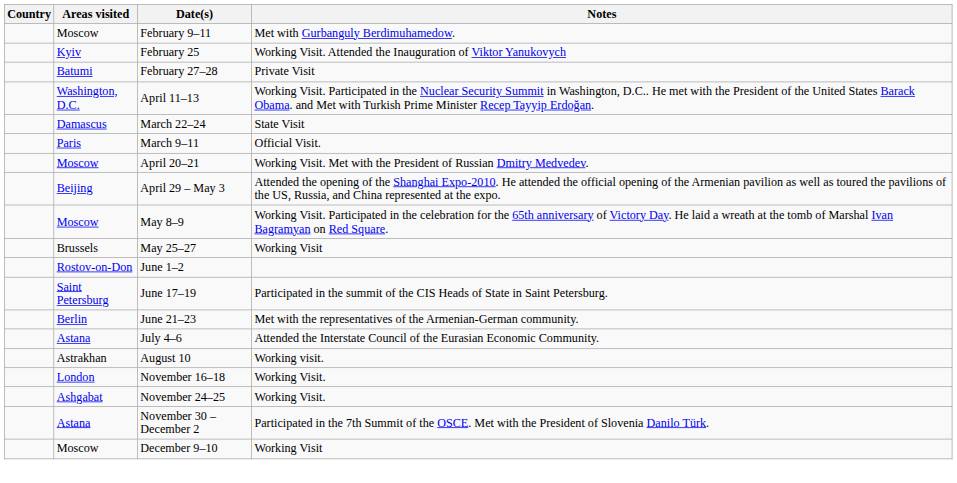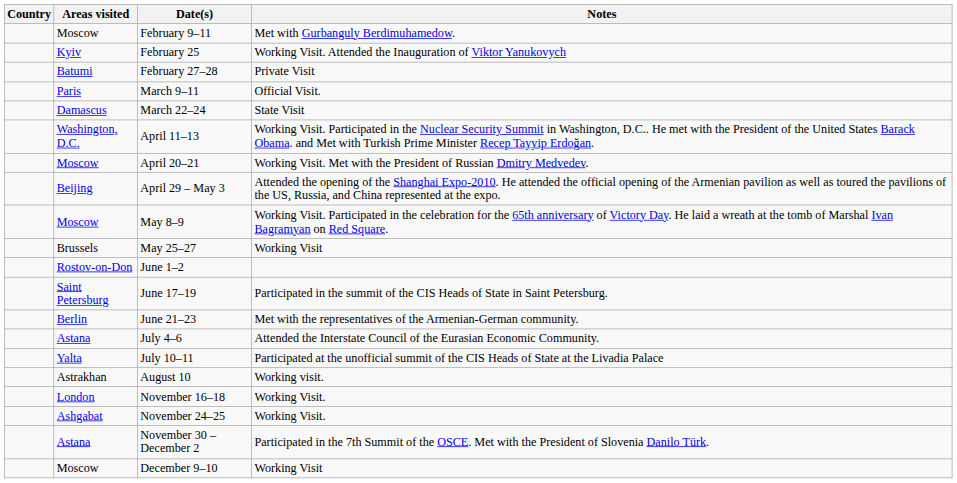 <table class="wikitable">
 <tr>
 <th>Country</th>
 <th>Areas visited</th>
 <th>Date(s)</th>
 <th>Notes</th>
 </tr>
 <tr>
 <td></td>
 <td>Moscow</td>
 <td>February 9–11</td>
 <td>Met with <a href='#'>Gurbanguly Berdimuhamedow</a>.</td>
 </tr>
 <tr>
 <td></td>
 <td><a href='#'>Kyiv</a></td>
 <td>February 25</td>
 <td>Working Visit. Attended the Inauguration of <a href='#'>Viktor Yanukovych</a></td>
 </tr>
 <tr>
 <td></td>
 <td><a href='#'>Batumi</a></td>
 <td>February 27–28</td>
 <td>Private Visit</td>
 </tr>
 <tr>
 <td></td>
-<td><a href='#'>Washington, D.C.</a></td>
-<td>April 11–13</td>
-<td>Working Visit. Participated in the <a href='#'>Nuclear Security Summit</a> in Washington, D.C.. He met with the President of the United States <a href='#'>Barack Obama</a>. and Met with Turkish Prime Minister <a href='#'>Recep Tayyip Erdoğan</a>.</td>
+<td><a href='#'>Paris</a></td>
+<td>March 9–11</td>
+<td>Official Visit.</td>
 </tr>
 <tr>
 <td></td>
 <td><a href='#'>Damascus</a></td>
 <td>March 22–24</td>
 <td>State Visit</td>
 </tr>
 <tr>
 <td></td>
-<td><a href='#'>Paris</a></td>
-<td>March 9–11</td>
-<td>Official Visit.</td>
+<td><a href='#'>Washington, D.C.</a></td>
+<td>April 11–13</td>
+<td>Working Visit. Participated in the <a href='#'>Nuclear Security Summit</a> in Washington, D.C.. He met with the President of the United States <a href='#'>Barack Obama</a>. and Met with Turkish Prime Minister <a href='#'>Recep Tayyip Erdoğan</a>.</td>
 </tr>
 <tr>
 <td></td>
 <td><a href='#'>Moscow</a></td>
 <td>April 20–21</td>
 <td>Working Visit. Met with the President of Russian <a href='#'>Dmitry Medvedev</a>.</td>
 </tr>
 <tr>
 <td></td>
 <td><a href='#'>Beijing</a></td>
 <td>April 29 – May 3</td>
 <td>Attended the opening of the <a href='#'>Shanghai Expo-2010</a>. He attended the official opening of the Armenian pavilion as well as toured the pavilions of the US, Russia, and China represented at the expo.</td>
 </tr>
 <tr>
 <td></td>
 <td><a href='#'>Moscow</a></td>
 <td>May 8–9</td>
 <td>Working Visit. Participated in the celebration for the <a href='#'>65th anniversary</a> of <a href='#'>Victory Day</a>. He laid a wreath at the tomb of Marshal <a href='#'>Ivan Bagramyan</a> on <a href='#'>Red Square</a>.</td>
 </tr>
 <tr>
 <td></td>
 <td>Brussels</td>
 <td>May 25–27</td>
 <td>Working Visit</td>
 </tr>
 <tr>
 <td></td>
 <td><a href='#'>Rostov-on-Don</a></td>
 <td>June 1–2</td>
 <td></td>
 </tr>
 <tr>
 <td></td>
 <td><a href='#'>Saint Petersburg</a></td>
 <td>June 17–19</td>
 <td>Participated in the summit of the CIS Heads of State in Saint Petersburg. </td>
 </tr>
 <tr>
 <td></td>
 <td><a href='#'>Berlin</a></td>
 <td>June 21–23</td>
 <td>Met with the representatives of the Armenian-German community. </td>
 </tr>
 <tr>
 <td></td>
 <td><a href='#'>Astana</a></td>
 <td>July 4–6</td>
 <td>Attended the Interstate Council of the Eurasian Economic Community. </td>
 </tr>
 <tr>
 <td></td>
+<td><a href='#'>Yalta</a></td>
+<td>July 10–11</td>
+<td>Participated at the unofficial summit of the CIS Heads of State at the Livadia Palace</td>
+</tr>
+<tr>
+<td></td>
 <td>Astrakhan</td>
 <td>August 10</td>
 <td>Working visit.</td>
 </tr>
 <tr>
 <td></td>
 <td><a href='#'>London</a></td>
 <td>November 16–18</td>
 <td>Working Visit.</td>
 </tr>
 <tr>
 <td></td>
 <td><a href='#'>Ashgabat</a></td>
 <td>November 24–25</td>
 <td>Working Visit.</td>
 </tr>
 <tr>
 <td></td>
 <td><a href='#'>Astana</a></td>
 <td>November 30 – December 2</td>
 <td>Participated in the 7th Summit of the <a href='#'>OSCE</a>.  Met with the President of Slovenia <a href='#'>Danilo Türk</a>.</td>
 </tr>
 <tr>
 <td></td>
 <td>Moscow</td>
 <td>December 9–10</td>
 <td>Working Visit</td>
 </tr>
 </table>
